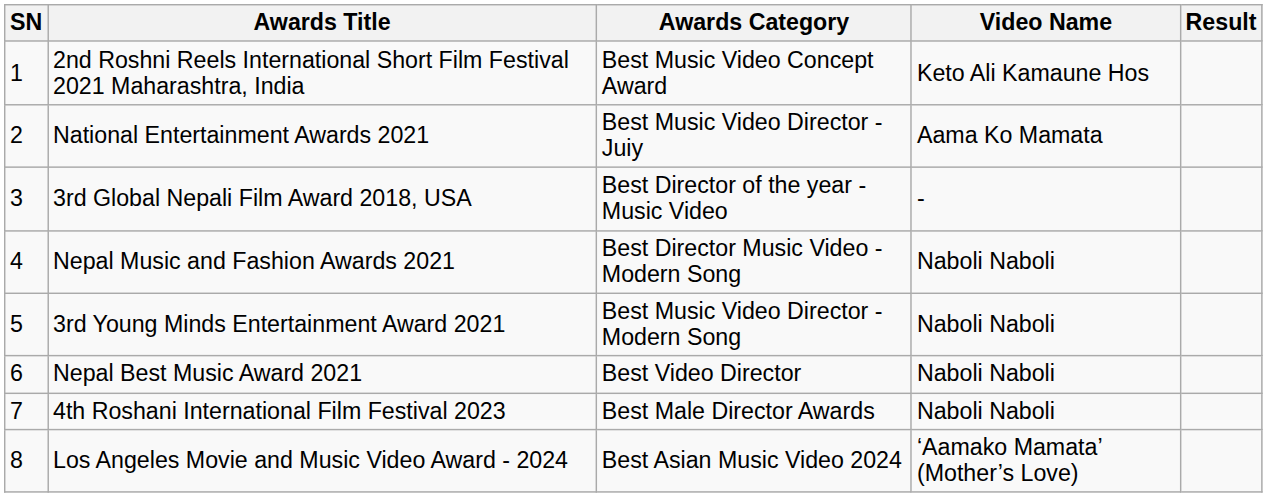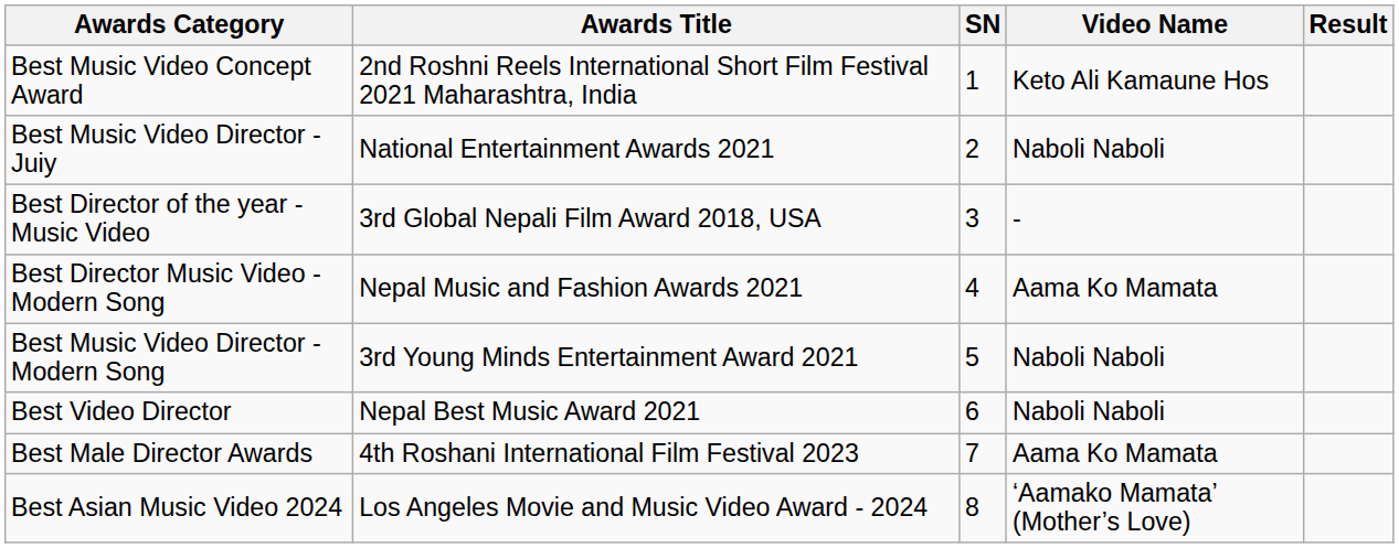 <table class="wikitable sortable">
 <tr>
+<th>Awards Category</th>
+<th>Awards Title</th>
 <th>SN</th>
-<th>Awards Title</th>
-<th>Awards Category</th>
 <th>Video Name</th>
 <th>Result</th>
 </tr>
 <tr>
+<td>Best Music Video Concept Award</td>
+<td>2nd Roshni Reels International Short Film Festival 2021 Maharashtra, India</td>
 <td>1</td>
-<td>2nd Roshni Reels International Short Film Festival 2021 Maharashtra, India</td>
-<td>Best Music Video Concept Award</td>
 <td>Keto Ali Kamaune Hos</td>
 <td></td>
 </tr>
 <tr>
+<td>Best Music Video Director - Juiy</td>
+<td>National Entertainment  Awards 2021</td>
 <td>2</td>
-<td>National Entertainment  Awards 2021</td>
-<td>Best Music Video Director - Juiy</td>
+<td>Naboli Naboli</td>
+<td></td>
+</tr>
+<tr>
+<td>Best Director of the year - Music Video</td>
+<td>3rd Global Nepali Film Award 2018, USA</td>
+<td>3</td>
+<td>-</td>
+<td></td>
+</tr>
+<tr>
+<td>Best Director Music Video - Modern Song</td>
+<td>Nepal Music and Fashion Awards 2021</td>
+<td>4</td>
 <td>Aama Ko Mamata</td>
 <td></td>
 </tr>
 <tr>
-<td>3</td>
-<td>3rd Global Nepali Film Award 2018, USA</td>
-<td>Best Director of the year - Music Video</td>
-<td>-</td>
-<td></td>
-</tr>
-<tr>
-<td>4</td>
-<td>Nepal Music and Fashion Awards 2021</td>
-<td>Best Director Music Video - Modern Song</td>
+<td>Best Music Video Director - Modern Song</td>
+<td>3rd Young Minds Entertainment  Award 2021</td>
+<td>5</td>
 <td>Naboli Naboli</td>
 <td></td>
 </tr>
 <tr>
-<td>5</td>
-<td>3rd Young Minds Entertainment  Award 2021</td>
-<td>Best Music Video Director - Modern Song</td>
+<td>Best Video Director</td>
+<td>Nepal Best Music Award 2021</td>
+<td>6</td>
 <td>Naboli Naboli</td>
 <td></td>
 </tr>
 <tr>
-<td>6</td>
-<td>Nepal Best Music Award 2021</td>
-<td>Best Video Director</td>
-<td>Naboli Naboli</td>
+<td>Best Male Director Awards</td>
+<td>4th Roshani International Film Festival 2023</td>
+<td>7</td>
+<td>Aama Ko Mamata</td>
 <td></td>
 </tr>
 <tr>
-<td>7</td>
-<td>4th Roshani International Film Festival 2023</td>
-<td>Best Male Director Awards</td>
-<td>Naboli Naboli</td>
-<td></td>
-</tr>
-<tr>
+<td>Best Asian Music Video 2024</td>
+<td>Los Angeles Movie and Music Video Award - 2024 </td>
 <td>8</td>
-<td>Los Angeles Movie and Music Video Award - 2024 </td>
-<td>Best Asian Music Video 2024</td>
 <td>‘Aamako Mamata’ (Mother’s Love)</td>
 <td></td>
 </tr>
 </table>
